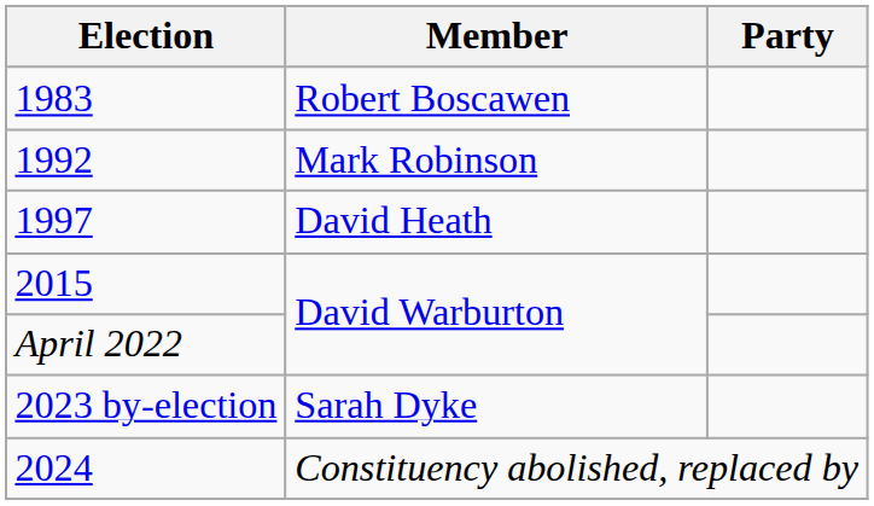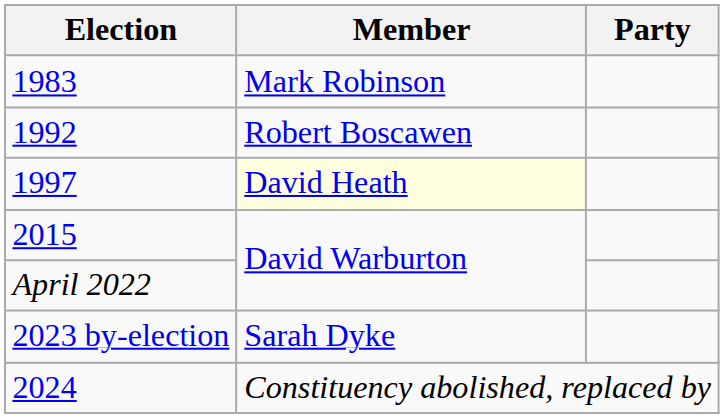 <table class="wikitable">
 <tr>
 <th>Election</th>
 <th>Member</th>
 <th colspan=2>Party</th>
 </tr>
 <tr>
 <td><a href='#'>1983</a></td>
+<td><a href='#'>Mark Robinson</a></td>
+<td></td>
+</tr>
+<tr>
+<td><a href='#'>1992</a></td>
 <td><a href='#'>Robert Boscawen</a></td>
 <td></td>
 </tr>
 <tr>
-<td><a href='#'>1992</a></td>
-<td><a href='#'>Mark Robinson</a></td>
-<td></td>
-</tr>
-<tr>
 <td><a href='#'>1997</a></td>
-<td><a href='#'>David Heath</a></td>
+<td style="background: lightyellow;"><a href='#'>David Heath</a></td>
 <td></td>
 </tr>
 <tr>
 <td><a href='#'>2015</a></td>
 <td rowspan="2"><a href='#'>David Warburton</a></td>
 <td></td>
 </tr>
 <tr>
 <td><em>April 2022</em></td>
 <td></td>
 </tr>
 <tr>
 <td><a href='#'>2023 by-election</a></td>
 <td><a href='#'>Sarah Dyke</a></td>
 <td></td>
 </tr>
 <tr>
 <td><a href='#'>2024</a></td>
 <td colspan=3><em>Constituency abolished, replaced by</em><br></td>
 </tr>
 </table>
